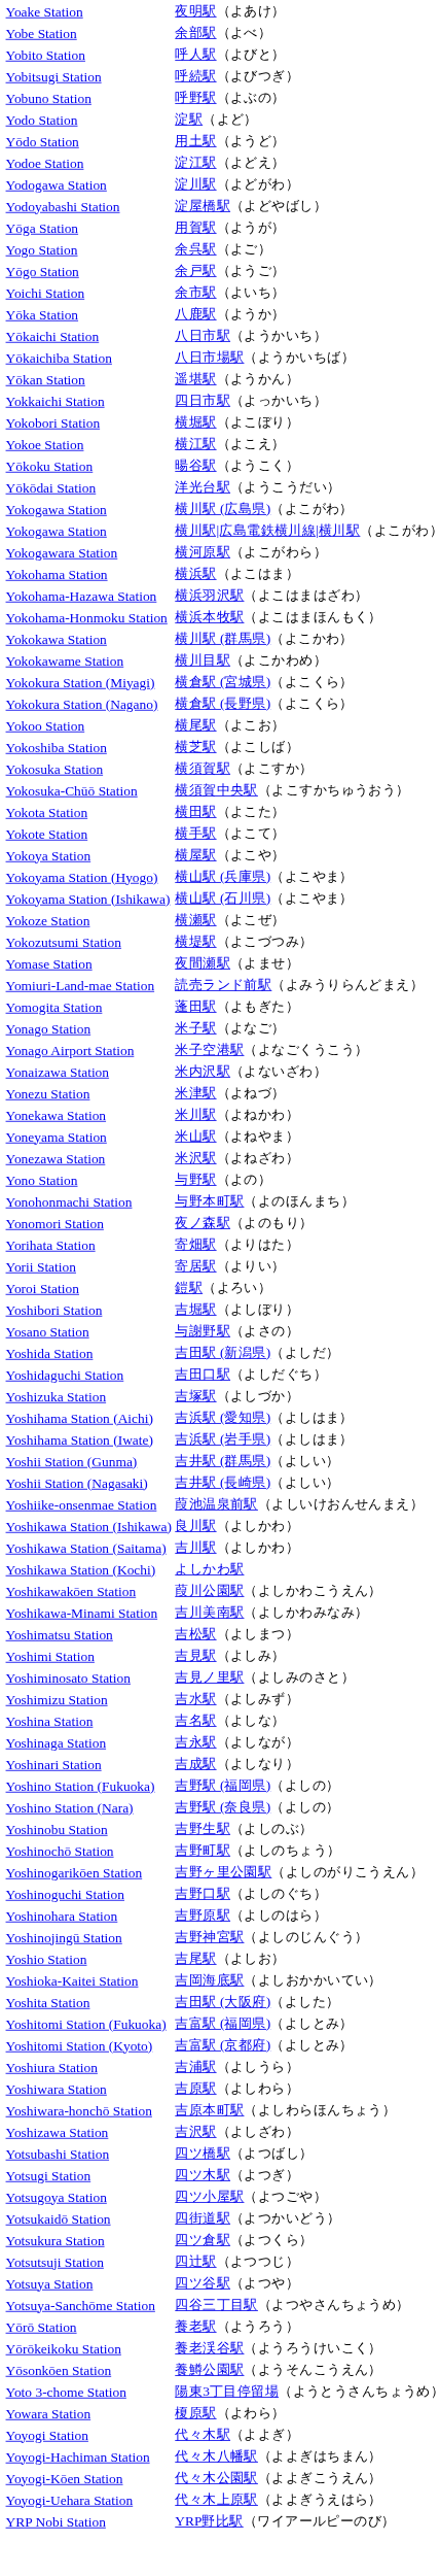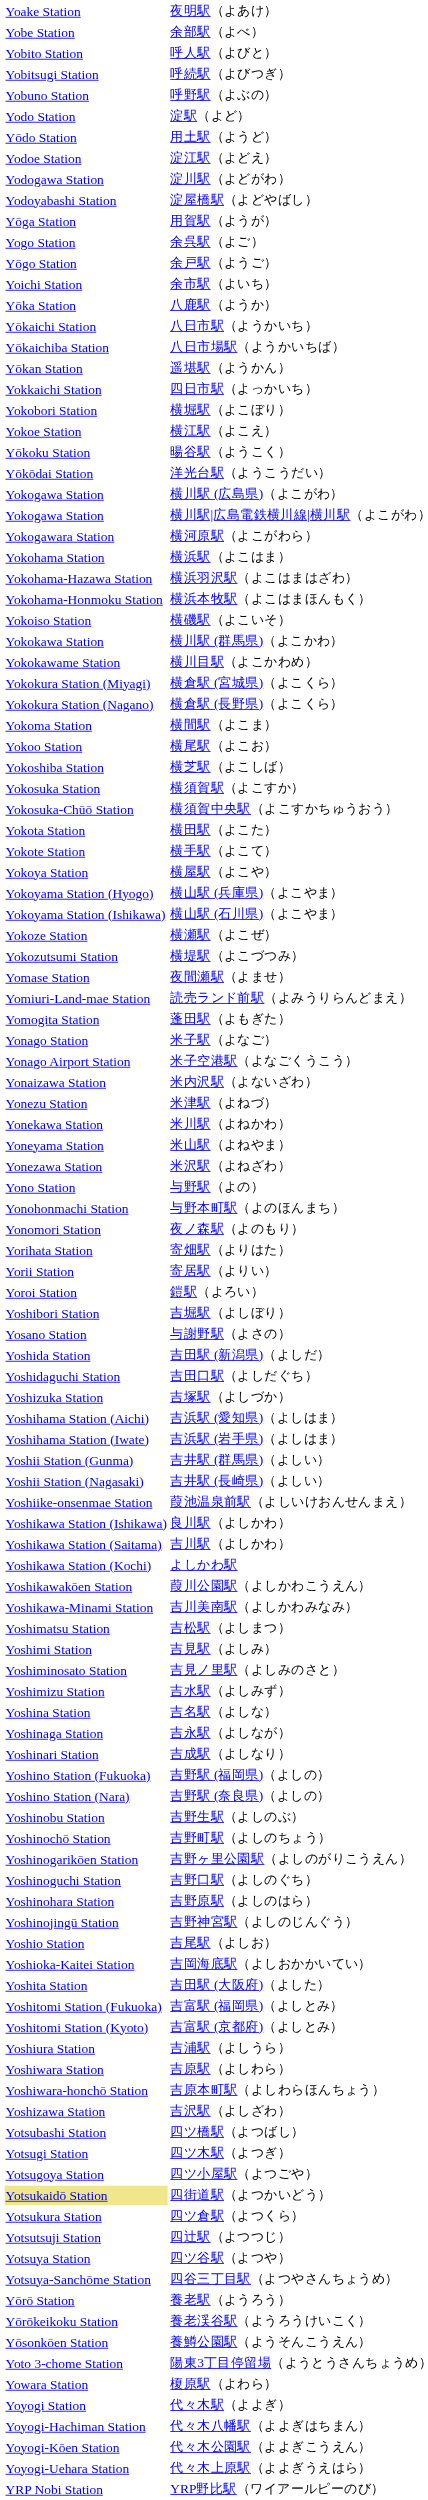 <table>
 <tr>
 <td><a href='#'>Yoake Station</a></td>
 <td><a href='#'>夜明駅</a>（よあけ）</td>
 </tr>
 <tr>
 <td><a href='#'>Yobe Station</a></td>
 <td><a href='#'>余部駅</a>（よべ）</td>
 </tr>
 <tr>
 <td><a href='#'>Yobito Station</a></td>
 <td><a href='#'>呼人駅</a>（よびと）</td>
 </tr>
 <tr>
 <td><a href='#'>Yobitsugi Station</a></td>
 <td><a href='#'>呼続駅</a>（よびつぎ）</td>
 </tr>
 <tr>
 <td><a href='#'>Yobuno Station</a></td>
 <td><a href='#'>呼野駅</a>（よぶの）</td>
 </tr>
 <tr>
 <td><a href='#'>Yodo Station</a></td>
 <td><a href='#'>淀駅</a>（よど）</td>
 </tr>
 <tr>
 <td><a href='#'>Yōdo Station</a></td>
 <td><a href='#'>用土駅</a>（ようど）</td>
 </tr>
 <tr>
 <td><a href='#'>Yodoe Station</a></td>
 <td><a href='#'>淀江駅</a>（よどえ）</td>
 </tr>
 <tr>
 <td><a href='#'>Yodogawa Station</a></td>
 <td><a href='#'>淀川駅</a>（よどがわ）</td>
 </tr>
 <tr>
 <td><a href='#'>Yodoyabashi Station</a></td>
 <td><a href='#'>淀屋橋駅</a>（よどやばし）</td>
 </tr>
 <tr>
 <td><a href='#'>Yōga Station</a></td>
 <td><a href='#'>用賀駅</a>（ようが）</td>
 </tr>
 <tr>
 <td><a href='#'>Yogo Station</a></td>
 <td><a href='#'>余呉駅</a>（よご）</td>
 </tr>
 <tr>
 <td><a href='#'>Yōgo Station</a></td>
 <td><a href='#'>余戸駅</a>（ようご）</td>
 </tr>
 <tr>
 <td><a href='#'>Yoichi Station</a></td>
 <td><a href='#'>余市駅</a>（よいち）</td>
 </tr>
 <tr>
 <td><a href='#'>Yōka Station</a></td>
 <td><a href='#'>八鹿駅</a>（ようか）</td>
 </tr>
 <tr>
 <td><a href='#'>Yōkaichi Station</a></td>
 <td><a href='#'>八日市駅</a>（ようかいち）</td>
 </tr>
 <tr>
 <td><a href='#'>Yōkaichiba Station</a></td>
 <td><a href='#'>八日市場駅</a>（ようかいちば）</td>
 </tr>
 <tr>
 <td><a href='#'>Yōkan Station</a></td>
 <td><a href='#'>遥堪駅</a>（ようかん）</td>
 </tr>
 <tr>
 <td><a href='#'>Yokkaichi Station</a></td>
 <td><a href='#'>四日市駅</a>（よっかいち）</td>
 </tr>
 <tr>
 <td><a href='#'>Yokobori Station</a></td>
 <td><a href='#'>横堀駅</a>（よこぼり）</td>
 </tr>
 <tr>
 <td><a href='#'>Yokoe Station</a></td>
 <td><a href='#'>横江駅</a>（よこえ）</td>
 </tr>
 <tr>
 <td><a href='#'>Yōkoku Station</a></td>
 <td><a href='#'>暘谷駅</a>（ようこく）</td>
 </tr>
 <tr>
 <td><a href='#'>Yōkōdai Station</a></td>
 <td><a href='#'>洋光台駅</a>（ようこうだい）</td>
 </tr>
 <tr>
 <td><a href='#'>Yokogawa Station</a></td>
 <td><a href='#'>横川駅 (広島県)</a>（よこがわ）</td>
 </tr>
 <tr>
 <td><a href='#'>Yokogawa Station</a></td>
 <td><a href='#'>横川駅|広島電鉄横川線|横川駅</a>（よこがわ）</td>
 </tr>
 <tr>
 <td><a href='#'>Yokogawara Station</a></td>
 <td><a href='#'>横河原駅</a>（よこがわら）</td>
 </tr>
 <tr>
 <td><a href='#'>Yokohama Station</a></td>
 <td><a href='#'>横浜駅</a>（よこはま）</td>
 </tr>
 <tr>
 <td><a href='#'>Yokohama-Hazawa Station</a></td>
 <td><a href='#'>横浜羽沢駅</a>（よこはまはざわ）</td>
 </tr>
 <tr>
 <td><a href='#'>Yokohama-Honmoku Station</a></td>
 <td><a href='#'>横浜本牧駅</a>（よこはまほんもく）</td>
 </tr>
 <tr>
+<td><a href='#'>Yokoiso Station</a></td>
+<td><a href='#'>横磯駅</a>（よこいそ）</td>
+</tr>
+<tr>
 <td><a href='#'>Yokokawa Station</a></td>
 <td><a href='#'>横川駅 (群馬県)</a>（よこかわ）</td>
 </tr>
 <tr>
 <td><a href='#'>Yokokawame Station</a></td>
 <td><a href='#'>横川目駅</a>（よこかわめ）</td>
 </tr>
 <tr>
 <td><a href='#'>Yokokura Station (Miyagi)</a></td>
 <td><a href='#'>横倉駅 (宮城県)</a>（よこくら）</td>
 </tr>
 <tr>
 <td><a href='#'>Yokokura Station (Nagano)</a></td>
 <td><a href='#'>横倉駅 (長野県)</a>（よこくら）</td>
+</tr>
+<tr>
+<td><a href='#'>Yokoma Station</a></td>
+<td><a href='#'>横間駅</a>（よこま）</td>
 </tr>
 <tr>
 <td><a href='#'>Yokoo Station</a></td>
 <td><a href='#'>横尾駅</a>（よこお）</td>
 </tr>
 <tr>
 <td><a href='#'>Yokoshiba Station</a></td>
 <td><a href='#'>横芝駅</a>（よこしば）</td>
 </tr>
 <tr>
 <td><a href='#'>Yokosuka Station</a></td>
 <td><a href='#'>横須賀駅</a>（よこすか）</td>
 </tr>
 <tr>
 <td><a href='#'>Yokosuka-Chūō Station</a></td>
 <td><a href='#'>横須賀中央駅</a>（よこすかちゅうおう）</td>
 </tr>
 <tr>
 <td><a href='#'>Yokota Station</a></td>
 <td><a href='#'>横田駅</a>（よこた）</td>
 </tr>
 <tr>
 <td><a href='#'>Yokote Station</a></td>
 <td><a href='#'>横手駅</a>（よこて）</td>
 </tr>
 <tr>
 <td><a href='#'>Yokoya Station</a></td>
 <td><a href='#'>横屋駅</a>（よこや）</td>
 </tr>
 <tr>
 <td><a href='#'>Yokoyama Station (Hyogo)</a></td>
 <td><a href='#'>横山駅 (兵庫県)</a>（よこやま）</td>
 </tr>
 <tr>
 <td><a href='#'>Yokoyama Station (Ishikawa)</a></td>
 <td><a href='#'>横山駅 (石川県)</a>（よこやま）</td>
 </tr>
 <tr>
 <td><a href='#'>Yokoze Station</a></td>
 <td><a href='#'>横瀬駅</a>（よこぜ）</td>
 </tr>
 <tr>
 <td><a href='#'>Yokozutsumi Station</a></td>
 <td><a href='#'>横堤駅</a>（よこづつみ）</td>
 </tr>
 <tr>
 <td><a href='#'>Yomase Station</a></td>
 <td><a href='#'>夜間瀬駅</a>（よませ）</td>
 </tr>
 <tr>
 <td><a href='#'>Yomiuri-Land-mae Station</a></td>
 <td><a href='#'>読売ランド前駅</a>（よみうりらんどまえ）</td>
 </tr>
 <tr>
 <td><a href='#'>Yomogita Station</a></td>
 <td><a href='#'>蓬田駅</a>（よもぎた）</td>
 </tr>
 <tr>
 <td><a href='#'>Yonago Station</a></td>
 <td><a href='#'>米子駅</a>（よなご）</td>
 </tr>
 <tr>
 <td><a href='#'>Yonago Airport Station</a></td>
 <td><a href='#'>米子空港駅</a>（よなごくうこう）</td>
 </tr>
 <tr>
 <td><a href='#'>Yonaizawa Station</a></td>
 <td><a href='#'>米内沢駅</a>（よないざわ）</td>
 </tr>
 <tr>
 <td><a href='#'>Yonezu Station</a></td>
 <td><a href='#'>米津駅</a>（よねづ）</td>
 </tr>
 <tr>
 <td><a href='#'>Yonekawa Station</a></td>
 <td><a href='#'>米川駅</a>（よねかわ）</td>
 </tr>
 <tr>
 <td><a href='#'>Yoneyama Station</a></td>
 <td><a href='#'>米山駅</a>（よねやま）</td>
 </tr>
 <tr>
 <td><a href='#'>Yonezawa Station</a></td>
 <td><a href='#'>米沢駅</a>（よねざわ）</td>
 </tr>
 <tr>
 <td><a href='#'>Yono Station</a></td>
 <td><a href='#'>与野駅</a>（よの）</td>
 </tr>
 <tr>
 <td><a href='#'>Yonohonmachi Station</a></td>
 <td><a href='#'>与野本町駅</a>（よのほんまち）</td>
 </tr>
 <tr>
 <td><a href='#'>Yonomori Station</a></td>
 <td><a href='#'>夜ノ森駅</a>（よのもり）</td>
 </tr>
 <tr>
 <td><a href='#'>Yorihata Station</a></td>
 <td><a href='#'>寄畑駅</a>（よりはた）</td>
 </tr>
 <tr>
 <td><a href='#'>Yorii Station</a></td>
 <td><a href='#'>寄居駅</a>（よりい）</td>
 </tr>
 <tr>
 <td><a href='#'>Yoroi Station</a></td>
 <td><a href='#'>鎧駅</a>（よろい）</td>
 </tr>
 <tr>
 <td><a href='#'>Yoshibori Station</a></td>
 <td><a href='#'>吉堀駅</a>（よしぼり）</td>
 </tr>
 <tr>
 <td><a href='#'>Yosano Station</a></td>
 <td><a href='#'>与謝野駅</a>（よさの）</td>
 </tr>
 <tr>
 <td><a href='#'>Yoshida Station</a></td>
 <td><a href='#'>吉田駅 (新潟県)</a>（よしだ）</td>
 </tr>
 <tr>
 <td><a href='#'>Yoshidaguchi Station</a></td>
 <td><a href='#'>吉田口駅</a>（よしだぐち）</td>
 </tr>
 <tr>
 <td><a href='#'>Yoshizuka Station</a></td>
 <td><a href='#'>吉塚駅</a>（よしづか）</td>
 </tr>
 <tr>
 <td><a href='#'>Yoshihama Station (Aichi)</a></td>
 <td><a href='#'>吉浜駅 (愛知県)</a>（よしはま）</td>
 </tr>
 <tr>
 <td><a href='#'>Yoshihama Station (Iwate)</a></td>
 <td><a href='#'>吉浜駅 (岩手県)</a>（よしはま）</td>
 </tr>
 <tr>
 <td><a href='#'>Yoshii Station (Gunma)</a></td>
 <td><a href='#'>吉井駅 (群馬県)</a>（よしい）</td>
 </tr>
 <tr>
 <td><a href='#'>Yoshii Station (Nagasaki)</a></td>
 <td><a href='#'>吉井駅 (長崎県)</a>（よしい）</td>
 </tr>
 <tr>
 <td><a href='#'>Yoshiike-onsenmae Station</a></td>
 <td><a href='#'>葭池温泉前駅</a>（よしいけおんせんまえ）</td>
 </tr>
 <tr>
 <td><a href='#'>Yoshikawa Station (Ishikawa)</a></td>
 <td><a href='#'>良川駅</a>（よしかわ）</td>
 </tr>
 <tr>
 <td><a href='#'>Yoshikawa Station (Saitama)</a></td>
 <td><a href='#'>吉川駅</a>（よしかわ）</td>
 </tr>
 <tr>
 <td><a href='#'>Yoshikawa Station (Kochi)</a></td>
 <td><a href='#'>よしかわ駅</a></td>
 </tr>
 <tr>
 <td><a href='#'>Yoshikawakōen Station</a></td>
 <td><a href='#'>葭川公園駅</a>（よしかわこうえん）</td>
 </tr>
 <tr>
 <td><a href='#'>Yoshikawa-Minami Station</a></td>
 <td><a href='#'>吉川美南駅</a>（よしかわみなみ）</td>
 </tr>
 <tr>
 <td><a href='#'>Yoshimatsu Station</a></td>
 <td><a href='#'>吉松駅</a>（よしまつ）</td>
 </tr>
 <tr>
 <td><a href='#'>Yoshimi Station</a></td>
 <td><a href='#'>吉見駅</a>（よしみ）</td>
 </tr>
 <tr>
 <td><a href='#'>Yoshiminosato Station</a></td>
 <td><a href='#'>吉見ノ里駅</a>（よしみのさと）</td>
 </tr>
 <tr>
 <td><a href='#'>Yoshimizu Station</a></td>
 <td><a href='#'>吉水駅</a>（よしみず）</td>
 </tr>
 <tr>
 <td><a href='#'>Yoshina Station</a></td>
 <td><a href='#'>吉名駅</a>（よしな）</td>
 </tr>
 <tr>
 <td><a href='#'>Yoshinaga Station</a></td>
 <td><a href='#'>吉永駅</a>（よしなが）</td>
 </tr>
 <tr>
 <td><a href='#'>Yoshinari Station</a></td>
 <td><a href='#'>吉成駅</a>（よしなり）</td>
 </tr>
 <tr>
 <td><a href='#'>Yoshino Station (Fukuoka)</a></td>
 <td><a href='#'>吉野駅 (福岡県)</a>（よしの）</td>
 </tr>
 <tr>
 <td><a href='#'>Yoshino Station (Nara)</a></td>
 <td><a href='#'>吉野駅 (奈良県)</a>（よしの）</td>
 </tr>
 <tr>
 <td><a href='#'>Yoshinobu Station</a></td>
 <td><a href='#'>吉野生駅</a>（よしのぶ）</td>
 </tr>
 <tr>
 <td><a href='#'>Yoshinochō Station</a></td>
 <td><a href='#'>吉野町駅</a>（よしのちょう）</td>
 </tr>
 <tr>
 <td><a href='#'>Yoshinogarikōen Station</a></td>
 <td><a href='#'>吉野ヶ里公園駅</a>（よしのがりこうえん）</td>
 </tr>
 <tr>
 <td><a href='#'>Yoshinoguchi Station</a></td>
 <td><a href='#'>吉野口駅</a>（よしのぐち）</td>
 </tr>
 <tr>
 <td><a href='#'>Yoshinohara Station</a></td>
 <td><a href='#'>吉野原駅</a>（よしのはら）</td>
 </tr>
 <tr>
 <td><a href='#'>Yoshinojingū Station</a></td>
 <td><a href='#'>吉野神宮駅</a>（よしのじんぐう）</td>
 </tr>
 <tr>
 <td><a href='#'>Yoshio Station</a></td>
 <td><a href='#'>吉尾駅</a>（よしお）</td>
 </tr>
 <tr>
 <td><a href='#'>Yoshioka-Kaitei Station</a></td>
 <td><a href='#'>吉岡海底駅</a>（よしおかかいてい）</td>
 </tr>
 <tr>
 <td><a href='#'>Yoshita Station</a></td>
 <td><a href='#'>吉田駅 (大阪府)</a>（よした）</td>
 </tr>
 <tr>
 <td><a href='#'>Yoshitomi Station (Fukuoka)</a></td>
 <td><a href='#'>吉富駅 (福岡県)</a>（よしとみ）</td>
 </tr>
 <tr>
 <td><a href='#'>Yoshitomi Station (Kyoto)</a></td>
 <td><a href='#'>吉富駅 (京都府)</a>（よしとみ）</td>
 </tr>
 <tr>
 <td><a href='#'>Yoshiura Station</a></td>
 <td><a href='#'>吉浦駅</a>（よしうら）</td>
 </tr>
 <tr>
 <td><a href='#'>Yoshiwara Station</a></td>
 <td><a href='#'>吉原駅</a>（よしわら）</td>
 </tr>
 <tr>
 <td><a href='#'>Yoshiwara-honchō Station</a></td>
 <td><a href='#'>吉原本町駅</a>（よしわらほんちょう）</td>
 </tr>
 <tr>
 <td><a href='#'>Yoshizawa Station</a></td>
 <td><a href='#'>吉沢駅</a>（よしざわ）</td>
 </tr>
 <tr>
 <td><a href='#'>Yotsubashi Station</a></td>
 <td><a href='#'>四ツ橋駅</a>（よつばし）</td>
 </tr>
 <tr>
 <td><a href='#'>Yotsugi Station</a></td>
 <td><a href='#'>四ツ木駅</a>（よつぎ）</td>
 </tr>
 <tr>
 <td><a href='#'>Yotsugoya Station</a></td>
 <td><a href='#'>四ツ小屋駅</a>（よつごや）</td>
 </tr>
 <tr>
-<td><a href='#'>Yotsukaidō Station</a></td>
+<td style="background: khaki;"><a href='#'>Yotsukaidō Station</a></td>
 <td><a href='#'>四街道駅</a>（よつかいどう）</td>
 </tr>
 <tr>
 <td><a href='#'>Yotsukura Station</a></td>
 <td><a href='#'>四ツ倉駅</a>（よつくら）</td>
 </tr>
 <tr>
 <td><a href='#'>Yotsutsuji Station</a></td>
 <td><a href='#'>四辻駅</a>（よつつじ）</td>
 </tr>
 <tr>
 <td><a href='#'>Yotsuya Station</a></td>
 <td><a href='#'>四ツ谷駅</a>（よつや）</td>
 </tr>
 <tr>
 <td><a href='#'>Yotsuya-Sanchōme Station</a></td>
 <td><a href='#'>四谷三丁目駅</a>（よつやさんちょうめ）</td>
 </tr>
 <tr>
 <td><a href='#'>Yōrō Station</a></td>
 <td><a href='#'>養老駅</a>（ようろう）</td>
 </tr>
 <tr>
 <td><a href='#'>Yōrōkeikoku Station</a></td>
 <td><a href='#'>養老渓谷駅</a>（ようろうけいこく）</td>
 </tr>
 <tr>
 <td><a href='#'>Yōsonkōen Station</a></td>
 <td><a href='#'>養鱒公園駅</a>（ようそんこうえん）</td>
 </tr>
 <tr>
 <td><a href='#'>Yoto 3-chome Station</a></td>
 <td><a href='#'>陽東3丁目停留場</a>（ようとうさんちょうめ）</td>
 </tr>
 <tr>
 <td><a href='#'>Yowara Station</a></td>
 <td><a href='#'>榎原駅</a>（よわら）</td>
 </tr>
 <tr>
 <td><a href='#'>Yoyogi Station</a></td>
 <td><a href='#'>代々木駅</a>（よよぎ）</td>
 </tr>
 <tr>
 <td><a href='#'>Yoyogi-Hachiman Station</a></td>
 <td><a href='#'>代々木八幡駅</a>（よよぎはちまん）</td>
 </tr>
 <tr>
 <td><a href='#'>Yoyogi-Kōen Station</a></td>
 <td><a href='#'>代々木公園駅</a>（よよぎこうえん）</td>
 </tr>
 <tr>
 <td><a href='#'>Yoyogi-Uehara Station</a></td>
 <td><a href='#'>代々木上原駅</a>（よよぎうえはら）</td>
 </tr>
 <tr>
 <td><a href='#'>YRP Nobi Station</a></td>
 <td><a href='#'>YRP野比駅</a>（ワイアールピーのび）</td>
 </tr>
 </table>
